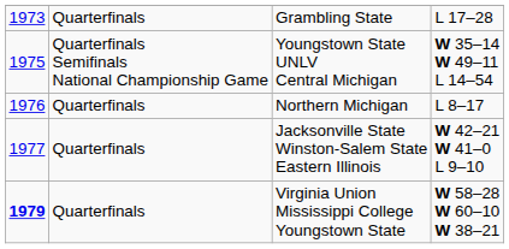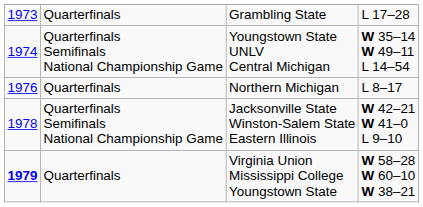 <table class="wikitable">
 <tr>
 </tr>
 <tr>
 <td><a href='#'>1973</a></td>
 <td>Quarterfinals</td>
 <td>Grambling State</td>
 <td>L 17–28</td>
 </tr>
 <tr>
-<td><a href='#'>1975</a></td>
+<td><a href='#'>1974</a></td>
 <td>Quarterfinals<br>Semifinals<br>National Championship Game</td>
 <td>Youngstown State<br>UNLV<br>Central Michigan</td>
 <td><strong>W</strong> 35–14<br><strong>W</strong> 49–11<br>L 14–54</td>
 </tr>
 <tr>
 <td><a href='#'>1976</a></td>
 <td>Quarterfinals</td>
 <td>Northern Michigan</td>
 <td>L 8–17</td>
 </tr>
 <tr>
-<td><a href='#'>1977</a></td>
-<td>Quarterfinals</td>
+<td><a href='#'>1978</a></td>
+<td>Quarterfinals<br>Semifinals<br>National Championship Game</td>
 <td>Jacksonville State<br>Winston-Salem State<br>Eastern Illinois</td>
 <td><strong>W</strong> 42–21<br><strong>W</strong> 41–0<br>L 9–10</td>
 </tr>
 <tr>
 <td><strong><a href='#'>1979</a></strong></td>
 <td>Quarterfinals</td>
 <td>Virginia Union<br>Mississippi College<br>Youngstown State</td>
 <td><strong>W</strong> 58–28<br><strong>W</strong> 60–10<br><strong>W</strong> 38–21</td>
 </tr>
 </table>
